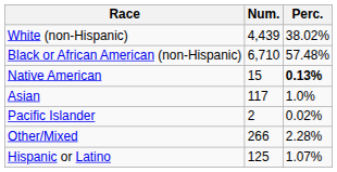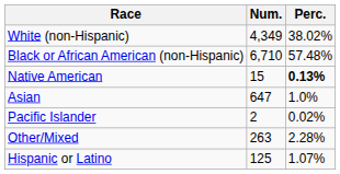 <table class="wikitable">
 <tr>
 <th>Race</th>
 <th>Num.</th>
 <th>Perc.</th>
 </tr>
 <tr>
 <td><a href='#'>White</a> (non-Hispanic)</td>
-<td>4,439</td>
+<td>4,349</td>
 <td>38.02%</td>
 </tr>
 <tr>
 <td><a href='#'>Black or African American</a> (non-Hispanic)</td>
 <td>6,710</td>
 <td>57.48%</td>
 </tr>
 <tr>
 <td><a href='#'>Native American</a></td>
 <td>15</td>
 <td><strong>0.13%</strong></td>
 </tr>
 <tr>
 <td><a href='#'>Asian</a></td>
-<td>117</td>
+<td>647</td>
 <td>1.0%</td>
 </tr>
 <tr>
 <td><a href='#'>Pacific Islander</a></td>
 <td>2</td>
 <td>0.02%</td>
 </tr>
 <tr>
 <td><a href='#'>Other/Mixed</a></td>
-<td>266</td>
+<td>263</td>
 <td>2.28%</td>
 </tr>
 <tr>
 <td><a href='#'>Hispanic</a> or <a href='#'>Latino</a></td>
 <td>125</td>
 <td>1.07%</td>
 </tr>
 </table>
